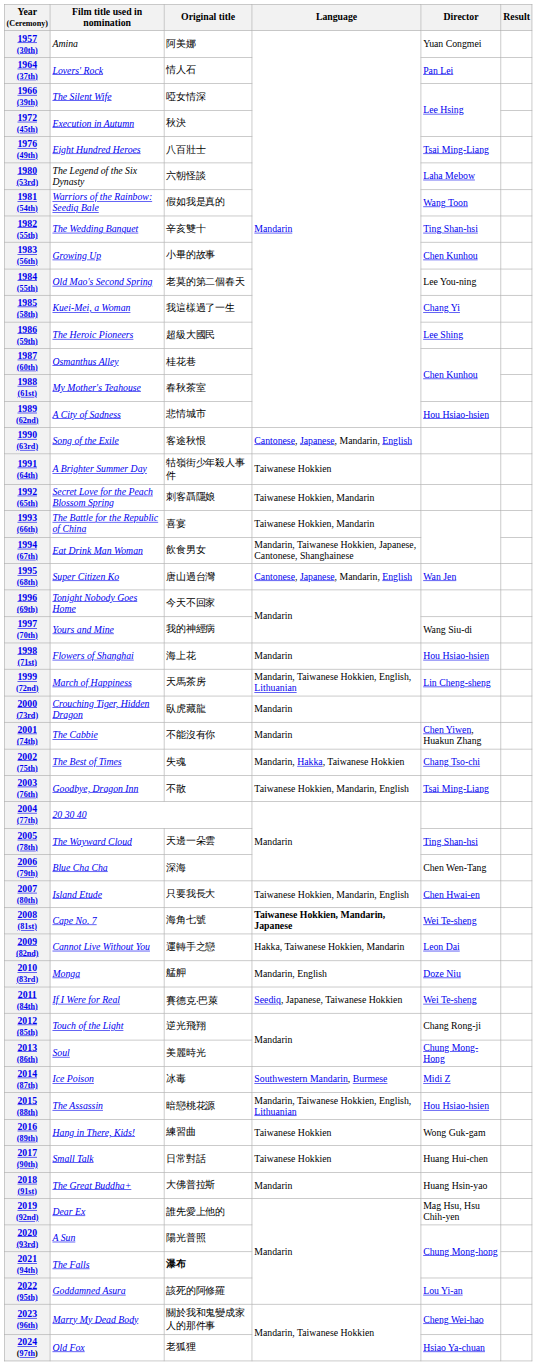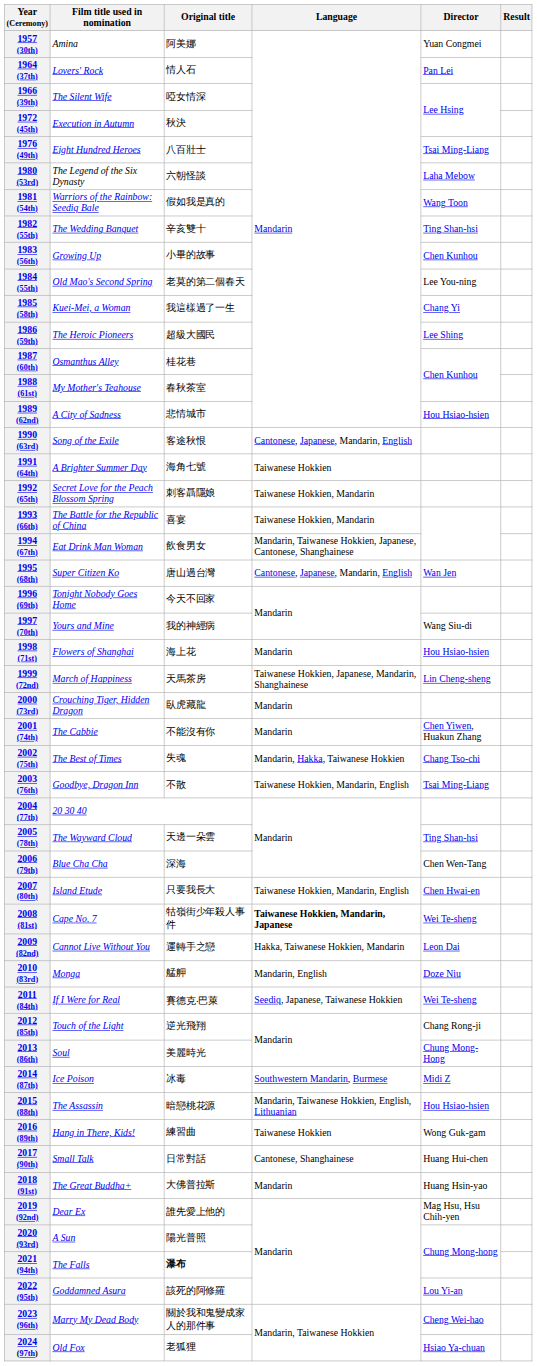 <table class="wikitable sortable" width="98%" style="background:#ffffff;">
 <tr>
 <th>Year<br><small>(Ceremony)</small></th>
 <th>Film title used in nomination</th>
 <th>Original title</th>
 <th>Language</th>
 <th>Director</th>
 <th>Result</th>
 </tr>
 <tr>
 <th align="center"><a href='#'>1957</a><br><small><a href='#'>(30th)</a></small></th>
 <td><em>Amina</em></td>
 <td>阿美娜</td>
 <td rowspan="15"><a href='#'>Mandarin</a></td>
 <td>Yuan Congmei</td>
 <td></td>
 </tr>
 <tr>
 <th align="center"><a href='#'>1964</a><br><small><a href='#'>(37th)</a></small></th>
 <td><em><a href='#'>Lovers' Rock</a></em></td>
 <td>情人石</td>
 <td><a href='#'>Pan Lei</a></td>
 <td></td>
 </tr>
 <tr>
 <th align="center"><a href='#'>1966</a><br><small><a href='#'>(39th)</a></small></th>
 <td><em><a href='#'>The Silent Wife</a></em></td>
 <td>啞女情深</td>
 <td rowspan="2"><a href='#'>Lee Hsing</a></td>
 <td></td>
 </tr>
 <tr>
 <th align="center"><a href='#'>1972</a><br><small><a href='#'>(45th)</a></small></th>
 <td><em><a href='#'>Execution in Autumn</a></em></td>
 <td>秋決</td>
 <td></td>
 </tr>
 <tr>
 <th align="center"><a href='#'>1976</a><br><small><a href='#'>(49th)</a></small></th>
 <td><em><a href='#'>Eight Hundred Heroes</a></em></td>
 <td>八百壯士</td>
 <td><a href='#'>Tsai Ming-Liang</a></td>
 <td></td>
 </tr>
 <tr>
 <th align="center"><a href='#'>1980</a><br><small><a href='#'>(53rd)</a></small></th>
 <td><em>The Legend of the Six Dynasty</em></td>
 <td>六朝怪談</td>
 <td><a href='#'>Laha Mebow</a></td>
 <td></td>
 </tr>
 <tr>
 <th align="center"><a href='#'>1981</a><br><small><a href='#'>(54th)</a></small></th>
 <td><em><a href='#'>Warriors of the Rainbow: Seediq Bale</a></em></td>
 <td>假如我是真的</td>
 <td><a href='#'>Wang Toon</a></td>
 <td></td>
 </tr>
 <tr>
 <th align="center"><a href='#'>1982</a><br><small><a href='#'>(55th)</a></small></th>
 <td><em><a href='#'>The Wedding Banquet</a></em></td>
 <td>辛亥雙十</td>
 <td><a href='#'>Ting Shan-hsi</a></td>
 <td></td>
 </tr>
 <tr>
 <th align="center"><a href='#'>1983</a><br><small><a href='#'>(56th)</a></small></th>
 <td><em><a href='#'>Growing Up</a></em></td>
 <td>小畢的故事</td>
 <td><a href='#'>Chen Kunhou</a></td>
 <td></td>
 </tr>
 <tr>
 <th align="center"><a href='#'>1984</a><br><small><a href='#'>(55th)</a></small></th>
 <td><em><a href='#'>Old Mao's Second Spring</a></em></td>
 <td>老莫的第二個春天</td>
 <td>Lee You-ning</td>
 <td></td>
 </tr>
 <tr>
 <th align="center"><a href='#'>1985</a><br><small><a href='#'>(58th)</a></small></th>
 <td><em><a href='#'>Kuei-Mei, a Woman</a></em></td>
 <td>我這樣過了一生</td>
 <td><a href='#'>Chang Yi</a></td>
 <td></td>
 </tr>
 <tr>
 <th align="center"><a href='#'>1986</a><br><small><a href='#'>(59th)</a></small></th>
 <td><em><a href='#'>The Heroic Pioneers</a></em></td>
 <td>超級大國民</td>
 <td><a href='#'>Lee Shing</a></td>
 <td></td>
 </tr>
 <tr>
 <th align="center"><a href='#'>1987</a><br><small><a href='#'>(60th)</a></small></th>
 <td><em><a href='#'>Osmanthus Alley</a></em></td>
 <td>桂花巷</td>
 <td rowspan="2"><a href='#'>Chen Kunhou</a></td>
 <td></td>
 </tr>
 <tr>
 <th align="center"><a href='#'>1988</a><br><small><a href='#'>(61st)</a></small></th>
 <td><em><a href='#'>My Mother's Teahouse</a></em></td>
 <td>春秋茶室</td>
 <td></td>
 </tr>
 <tr>
 <th align="center"><a href='#'>1989</a><br><small><a href='#'>(62nd)</a></small></th>
 <td><em><a href='#'>A City of Sadness</a></em></td>
 <td>悲情城市</td>
 <td><a href='#'>Hou Hsiao-hsien</a></td>
 <td></td>
 </tr>
 <tr>
 <th align="center"><a href='#'>1990</a><br><small><a href='#'>(63rd)</a></small></th>
 <td><em><a href='#'>Song of the Exile</a></em></td>
 <td>客途秋恨</td>
 <td><a href='#'>Cantonese</a>, <a href='#'>Japanese</a>, Mandarin, <a href='#'>English</a></td>
 <td></td>
 <td></td>
 </tr>
 <tr>
 <th align="center"><a href='#'>1991</a><br><small><a href='#'>(64th)</a></small></th>
 <td><em><a href='#'>A Brighter Summer Day</a></em></td>
-<td>牯嶺街少年殺人事件</td>
+<td>海角七號</td>
 <td>Taiwanese Hokkien</td>
 <td></td>
 <td></td>
 </tr>
 <tr>
 <th align="center"><a href='#'>1992</a><br><small><a href='#'>(65th)</a></small></th>
 <td><em><a href='#'>Secret Love for the Peach Blossom Spring</a></em></td>
 <td>刺客聶隱娘</td>
 <td>Taiwanese Hokkien, Mandarin</td>
 <td></td>
 <td></td>
 </tr>
 <tr>
 <th align="center"><a href='#'>1993</a><br><small><a href='#'>(66th)</a></small></th>
 <td><em><a href='#'>The Battle for the Republic of China</a></em></td>
 <td>喜宴</td>
 <td>Taiwanese Hokkien, Mandarin</td>
 <td rowspan="2"></td>
 <td></td>
 </tr>
 <tr>
 <th align="center"><a href='#'>1994</a><br><small><a href='#'>(67th)</a></small></th>
 <td><em><a href='#'>Eat Drink Man Woman</a></em></td>
 <td>飲食男女</td>
 <td>Mandarin, Taiwanese Hokkien, Japanese, Cantonese, Shanghainese</td>
 <td></td>
 </tr>
 <tr>
 <th align="center"><a href='#'>1995</a><br><small><a href='#'>(68th)</a></small></th>
 <td><em><a href='#'>Super Citizen Ko</a></em></td>
 <td>唐山過台灣</td>
 <td><a href='#'>Cantonese</a>, <a href='#'>Japanese</a>, Mandarin, <a href='#'>English</a></td>
 <td><a href='#'>Wan Jen</a></td>
 <td></td>
 </tr>
 <tr>
 <th align="center"><a href='#'>1996</a><br><small><a href='#'>(69th)</a></small></th>
 <td><em><a href='#'>Tonight Nobody Goes Home</a></em></td>
 <td>今天不回家</td>
 <td rowspan="2">Mandarin</td>
 <td></td>
 <td></td>
 </tr>
 <tr>
 <th align="center"><a href='#'>1997</a><br><small><a href='#'>(70th)</a></small></th>
 <td><em><a href='#'>Yours and Mine</a></em></td>
 <td>我的神經病</td>
 <td>Wang Siu-di</td>
 <td></td>
 </tr>
 <tr>
 <th align="center"><a href='#'>1998</a><br><small><a href='#'>(71st)</a></small></th>
 <td><em><a href='#'>Flowers of Shanghai</a></em></td>
 <td>海上花</td>
 <td>Mandarin</td>
 <td><a href='#'>Hou Hsiao-hsien</a></td>
 <td></td>
 </tr>
 <tr>
 <th align="center"><a href='#'>1999</a><br><small><a href='#'>(72nd)</a></small></th>
 <td><em><a href='#'>March of Happiness</a></em></td>
 <td>天馬茶房</td>
-<td>Mandarin, Taiwanese Hokkien, English, <a href='#'>Lithuanian</a></td>
+<td>Taiwanese Hokkien, Japanese, Mandarin, Shanghainese</td>
 <td><a href='#'>Lin Cheng-sheng</a></td>
 <td></td>
 </tr>
 <tr>
 <th align="center"><a href='#'>2000</a><br><small><a href='#'>(73rd)</a></small></th>
 <td><em><a href='#'>Crouching Tiger, Hidden Dragon</a></em></td>
 <td>臥虎藏龍</td>
 <td>Mandarin</td>
 <td></td>
 <td></td>
 </tr>
 <tr>
 <th align="center"><a href='#'>2001</a><br><small><a href='#'>(74th)</a></small></th>
 <td><em><a href='#'>The Cabbie</a></em></td>
 <td>不能沒有你</td>
 <td>Mandarin</td>
 <td><a href='#'>Chen Yiwen</a>, Huakun Zhang</td>
 <td></td>
 </tr>
 <tr>
 <th align="center"><a href='#'>2002</a><br><small><a href='#'>(75th)</a></small></th>
 <td><em><a href='#'>The Best of Times</a></em></td>
 <td>失魂</td>
 <td>Mandarin, <a href='#'>Hakka</a>, Taiwanese Hokkien</td>
 <td><a href='#'>Chang Tso-chi</a></td>
 <td></td>
 </tr>
 <tr>
 <th align="center"><a href='#'>2003</a><br><small><a href='#'>(76th)</a></small></th>
 <td><em><a href='#'>Goodbye, Dragon Inn</a></em></td>
 <td>不散</td>
 <td>Taiwanese Hokkien, Mandarin, English</td>
 <td><a href='#'>Tsai Ming-Liang</a></td>
 <td></td>
 </tr>
 <tr>
 <th align="center"><a href='#'>2004</a><br><small><a href='#'>(77th)</a></small></th>
 <td colspan="2"><em><a href='#'>20 30 40</a></em></td>
 <td rowspan="3">Mandarin</td>
 <td></td>
 <td></td>
 </tr>
 <tr>
 <th align="center"><a href='#'>2005</a><br><small><a href='#'>(78th)</a></small></th>
 <td><em><a href='#'>The Wayward Cloud</a></em></td>
 <td>天邊一朵雲</td>
 <td><a href='#'>Ting Shan-hsi</a></td>
 <td></td>
 </tr>
 <tr>
 <th align="center"><a href='#'>2006</a><br><small><a href='#'>(79th)</a></small></th>
 <td><em><a href='#'>Blue Cha Cha</a></em></td>
 <td>深海</td>
 <td>Chen Wen-Tang</td>
 <td></td>
 </tr>
 <tr>
 <th align="center"><a href='#'>2007</a><br><small><a href='#'>(80th)</a></small></th>
 <td><em><a href='#'>Island Etude</a></em></td>
 <td>只要我長大</td>
 <td>Taiwanese Hokkien, Mandarin, English</td>
 <td><a href='#'>Chen Hwai-en</a></td>
 <td></td>
 </tr>
 <tr>
 <th align="center"><a href='#'>2008</a><br><small><a href='#'>(81st)</a></small></th>
 <td><em><a href='#'>Cape No. 7</a></em></td>
-<td>海角七號</td>
+<td>牯嶺街少年殺人事件</td>
 <td><strong>Taiwanese Hokkien, Mandarin, Japanese</strong></td>
 <td><a href='#'>Wei Te-sheng</a></td>
 <td></td>
 </tr>
 <tr>
 <th align="center"><a href='#'>2009</a><br><small><a href='#'>(82nd)</a></small></th>
 <td><em><a href='#'>Cannot Live Without You</a></em></td>
 <td>運轉手之戀</td>
 <td>Hakka, Taiwanese Hokkien, Mandarin</td>
 <td><a href='#'>Leon Dai</a></td>
 <td></td>
 </tr>
 <tr>
 <th align="center"><a href='#'>2010</a><br><small><a href='#'>(83rd)</a></small></th>
 <td><em><a href='#'>Monga</a></em></td>
 <td>艋舺</td>
 <td>Mandarin, English</td>
 <td><a href='#'>Doze Niu</a></td>
 <td></td>
 </tr>
 <tr>
 <th align="center"><a href='#'>2011</a><br><small><a href='#'>(84th)</a></small></th>
 <td><em><a href='#'>If I Were for Real</a></em></td>
 <td>賽德克‧巴萊</td>
 <td><a href='#'>Seediq</a>, Japanese, Taiwanese Hokkien</td>
 <td><a href='#'>Wei Te-sheng</a></td>
 <td></td>
 </tr>
 <tr>
 <th align="center"><a href='#'>2012</a><br><small><a href='#'>(85th)</a></small></th>
 <td><em><a href='#'>Touch of the Light</a></em></td>
 <td>逆光飛翔</td>
 <td rowspan="2">Mandarin</td>
 <td>Chang Rong-ji</td>
 <td></td>
 </tr>
 <tr>
 <th align="center"><a href='#'>2013</a><br><small><a href='#'>(86th)</a></small></th>
 <td><em><a href='#'>Soul</a></em></td>
 <td>美麗時光</td>
 <td><a href='#'>Chung Mong-Hong</a></td>
 <td></td>
 </tr>
 <tr>
 <th align="center"><a href='#'>2014</a><br><small><a href='#'>(87th)</a></small></th>
 <td><em><a href='#'>Ice Poison</a></em></td>
 <td>冰毒</td>
 <td><a href='#'>Southwestern Mandarin</a>, <a href='#'>Burmese</a></td>
 <td><a href='#'>Midi Z</a></td>
 <td></td>
 </tr>
 <tr>
 <th align="center"><a href='#'>2015</a><br><small><a href='#'>(88th)</a></small></th>
 <td><em><a href='#'>The Assassin</a></em></td>
 <td>暗戀桃花源</td>
 <td>Mandarin, Taiwanese Hokkien, English, <a href='#'>Lithuanian</a></td>
 <td><a href='#'>Hou Hsiao-hsien</a></td>
 <td></td>
 </tr>
 <tr>
 <th align="center"><a href='#'>2016</a><br><small><a href='#'>(89th)</a></small></th>
 <td><em><a href='#'>Hang in There, Kids!</a></em></td>
 <td>練習曲</td>
 <td>Taiwanese Hokkien</td>
 <td>Wong Guk-gam</td>
 <td></td>
 </tr>
 <tr>
 <th align="center"><a href='#'>2017</a><br><small><a href='#'>(90th)</a></small></th>
 <td><em><a href='#'>Small Talk</a></em></td>
 <td>日常對話</td>
-<td>Taiwanese Hokkien</td>
+<td>Cantonese, Shanghainese</td>
 <td>Huang Hui-chen</td>
 <td></td>
 </tr>
 <tr>
 <th align="center"><a href='#'>2018</a><br><small><a href='#'>(91st)</a></small></th>
 <td><em><a href='#'>The Great Buddha+</a></em></td>
 <td>大佛普拉斯</td>
 <td>Mandarin</td>
 <td>Huang Hsin-yao</td>
 <td></td>
 </tr>
 <tr>
 <th align="center"><a href='#'>2019</a><br><small><a href='#'>(92nd)</a></small></th>
 <td><em><a href='#'>Dear Ex</a></em></td>
 <td>誰先愛上他的</td>
 <td rowspan="4">Mandarin</td>
 <td>Mag Hsu, Hsu Chih-yen</td>
 <td></td>
 </tr>
 <tr>
 <th align="center"><a href='#'>2020</a><br><small><a href='#'>(93rd)</a></small></th>
 <td><em><a href='#'>A Sun</a></em></td>
 <td>陽光普照</td>
 <td rowspan="2"><a href='#'>Chung Mong-hong</a></td>
 <td></td>
 </tr>
 <tr>
 <th align="center"><a href='#'>2021</a><br><small><a href='#'>(94th)</a></small></th>
 <td><em><a href='#'>The Falls</a></em></td>
 <td><strong>瀑布</strong></td>
 <td></td>
 </tr>
 <tr>
 <th align="center"><a href='#'>2022</a><br><small><a href='#'>(95th)</a></small></th>
 <td><em><a href='#'>Goddamned Asura</a></em></td>
 <td>該死的阿修羅</td>
 <td><a href='#'>Lou Yi-an</a></td>
 <td></td>
 </tr>
 <tr>
 <th align="center"><a href='#'>2023</a><br><small><a href='#'>(96th)</a></small></th>
 <td><em><a href='#'>Marry My Dead Body</a></em></td>
 <td>關於我和鬼變成家人的那件事</td>
 <td rowspan="2">Mandarin, Taiwanese Hokkien</td>
 <td><a href='#'>Cheng Wei-hao</a></td>
 <td></td>
 </tr>
 <tr>
 <th align="center"><a href='#'>2024</a><br><small>(<a href='#'>97th</a>)</small></th>
 <td><em><a href='#'>Old Fox</a></em></td>
 <td>老狐狸</td>
 <td><a href='#'>Hsiao Ya-chuan</a></td>
 <td></td>
 </tr>
 </table>
